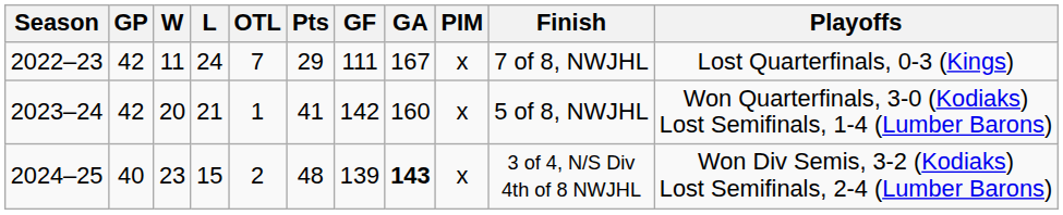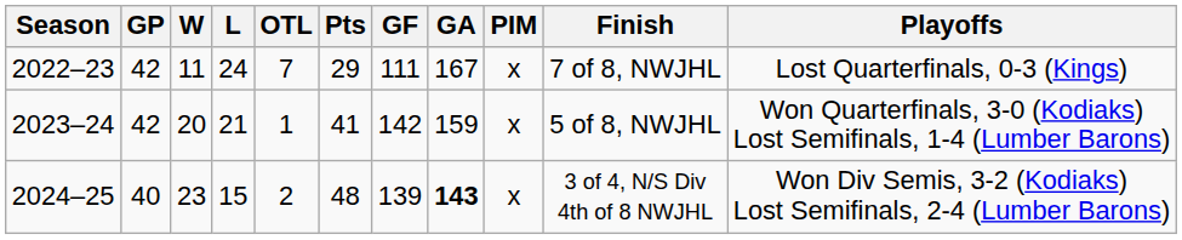 <table class="wikitable" style="text-align:center">
 <tr>
 <th>Season</th>
 <th>GP</th>
 <th>W</th>
 <th>L</th>
 <th>OTL</th>
 <th>Pts</th>
 <th>GF</th>
 <th>GA</th>
 <th>PIM</th>
 <th>Finish</th>
 <th>Playoffs</th>
 </tr>
 <tr -bgcolor="biege">
 <td>2022–23</td>
 <td>42</td>
 <td>11</td>
 <td>24</td>
 <td>7</td>
 <td>29</td>
 <td>111</td>
 <td>167</td>
 <td>x</td>
 <td>7 of 8, NWJHL</td>
 <td>Lost Quarterfinals, 0-3 (<a href='#'>Kings</a>)</td>
 </tr>
 <tr -bgcolor="biege">
 <td>2023–24</td>
 <td>42</td>
 <td>20</td>
 <td>21</td>
 <td>1</td>
 <td>41</td>
 <td>142</td>
-<td>160</td>
+<td>159</td>
 <td>x</td>
 <td>5 of 8, NWJHL</td>
 <td>Won Quarterfinals, 3-0 (<a href='#'>Kodiaks</a>)<br>Lost Semifinals, 1-4 (<a href='#'>Lumber Barons</a>)</td>
 </tr>
 <tr -bgcolor="biege">
 <td>2024–25</td>
 <td>40</td>
 <td>23</td>
 <td>15</td>
 <td>2</td>
 <td>48</td>
 <td>139</td>
 <td><strong>143</strong></td>
 <td>x</td>
 <td><small>3 of 4, N/S Div<br>4th of 8 NWJHL</small></td>
 <td>Won  Div Semis, 3-2 (<a href='#'>Kodiaks</a>)<br>Lost Semifinals, 2-4 (<a href='#'>Lumber Barons</a>)</td>
 </tr>
 </table>
